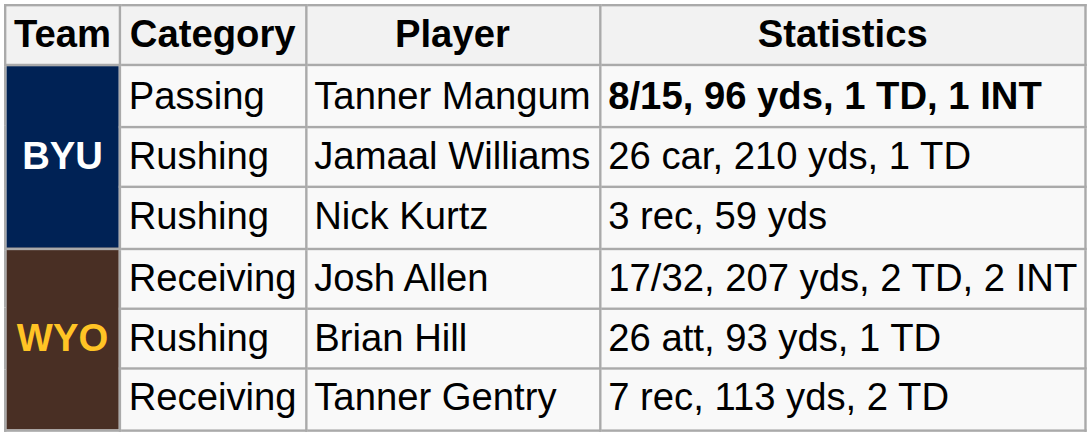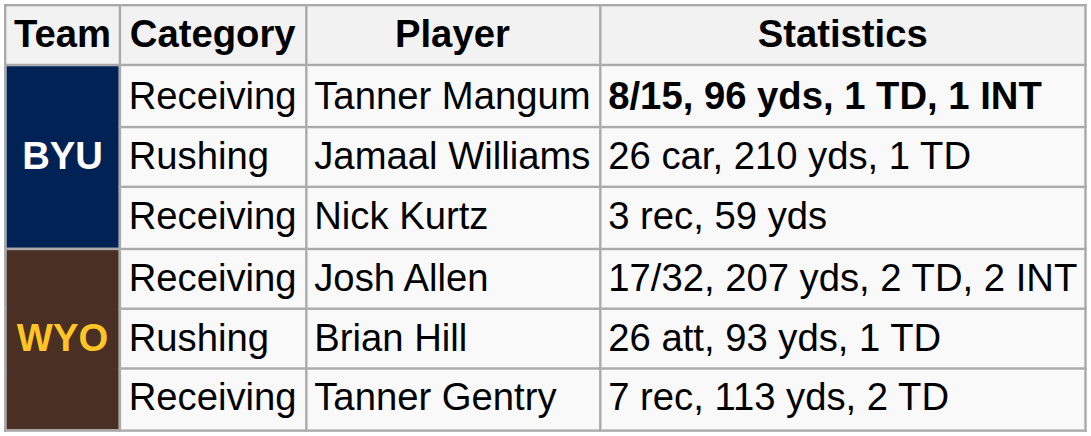 <table class="wikitable">
 <tr>
 <th>Team</th>
 <th>Category</th>
 <th>Player</th>
 <th>Statistics</th>
 </tr>
 <tr>
 <td rowspan=3 style="background:#002255; color:#ffffff; text-align:center;"><strong>BYU</strong></td>
-<td>Passing</td>
+<td>Receiving</td>
 <td>Tanner Mangum</td>
 <td><strong>8/15, 96 yds, 1 TD, 1 INT</strong></td>
 </tr>
 <tr>
 <td>Rushing</td>
 <td>Jamaal Williams</td>
 <td>26 car, 210 yds, 1 TD</td>
 </tr>
 <tr>
-<td>Rushing</td>
+<td>Receiving</td>
 <td>Nick Kurtz</td>
 <td>3 rec, 59 yds</td>
 </tr>
 <tr>
 <td rowspan=3 style="background:#492f24; color:#ffc425; text-align:center;"><strong>WYO</strong></td>
 <td>Receiving</td>
 <td>Josh Allen</td>
 <td>17/32, 207 yds, 2 TD, 2 INT</td>
 </tr>
 <tr>
 <td>Rushing</td>
 <td>Brian Hill</td>
 <td>26 att, 93 yds, 1 TD</td>
 </tr>
 <tr>
 <td>Receiving</td>
 <td>Tanner Gentry</td>
 <td>7 rec, 113 yds, 2 TD</td>
 </tr>
 </table>
